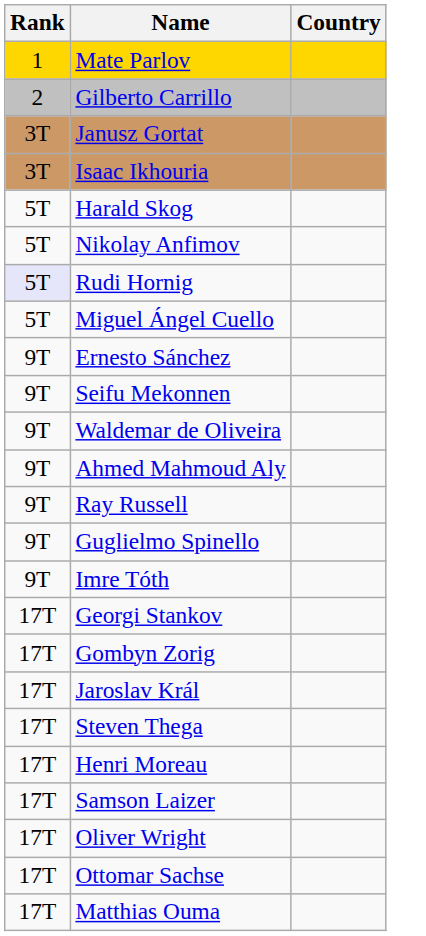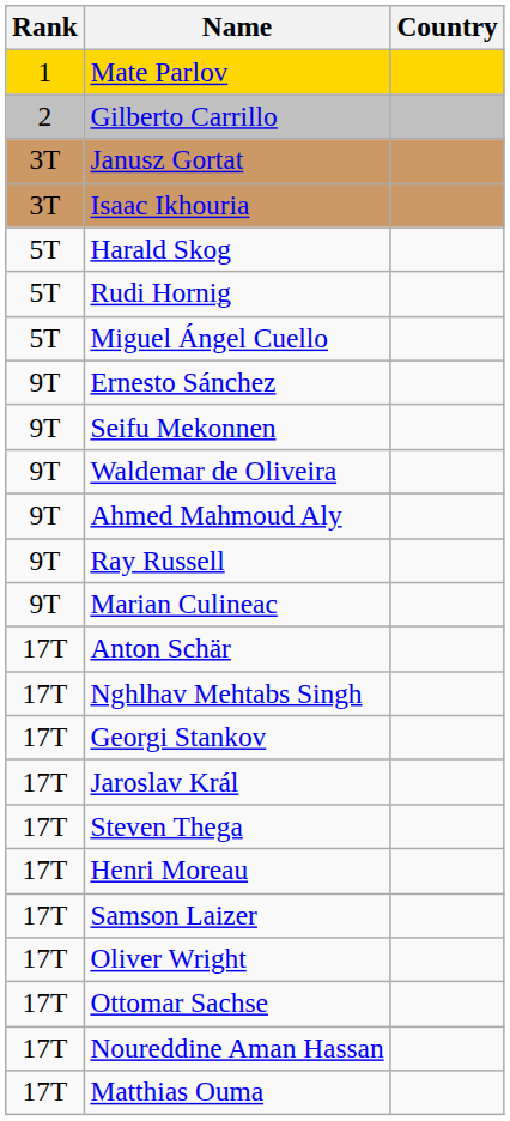 <table class="wikitable sortable" style="text-align:center">
 <tr>
 <th>Rank</th>
 <th>Name</th>
 <th>Country</th>
 </tr>
 <tr bgcolor=gold>
 <td>1</td>
 <td align="left"><a href='#'>Mate Parlov</a></td>
 <td align="left"></td>
 </tr>
 <tr bgcolor=silver>
 <td>2</td>
 <td align="left"><a href='#'>Gilberto Carrillo</a></td>
 <td align="left"></td>
 </tr>
 <tr bgcolor=#CC9966>
 <td>3T</td>
 <td align="left"><a href='#'>Janusz Gortat</a></td>
 <td align="left"></td>
 </tr>
 <tr bgcolor=#CC9966>
 <td>3T</td>
 <td align="left"><a href='#'>Isaac Ikhouria</a></td>
 <td align="left"></td>
 </tr>
 <tr>
 <td>5T</td>
 <td align="left"><a href='#'>Harald Skog</a></td>
 <td align="left"></td>
 </tr>
 <tr>
 <td>5T</td>
-<td align="left"><a href='#'>Nikolay Anfimov</a></td>
-<td align="left"></td>
-</tr>
-<tr>
-<td style="background: lavender;">5T</td>
 <td align="left"><a href='#'>Rudi Hornig</a></td>
 <td align="left"></td>
 </tr>
 <tr>
 <td>5T</td>
 <td align="left"><a href='#'>Miguel Ángel Cuello</a></td>
 <td align="left"></td>
 </tr>
 <tr>
 <td>9T</td>
 <td align="left"><a href='#'>Ernesto Sánchez</a></td>
 <td align="left"></td>
 </tr>
 <tr>
 <td>9T</td>
 <td align="left"><a href='#'>Seifu Mekonnen</a></td>
 <td align="left"></td>
 </tr>
 <tr>
 <td>9T</td>
 <td align="left"><a href='#'>Waldemar de Oliveira</a></td>
 <td align="left"></td>
 </tr>
 <tr>
 <td>9T</td>
 <td align="left"><a href='#'>Ahmed Mahmoud Aly</a></td>
 <td align="left"></td>
 </tr>
 <tr>
 <td>9T</td>
 <td align="left"><a href='#'>Ray Russell</a></td>
 <td align="left"></td>
 </tr>
 <tr>
 <td>9T</td>
-<td align="left"><a href='#'>Guglielmo Spinello</a></td>
+<td align="left"><a href='#'>Marian Culineac</a></td>
 <td align="left"></td>
 </tr>
 <tr>
-<td>9T</td>
-<td align="left"><a href='#'>Imre Tóth</a></td>
+<td>17T</td>
+<td align="left"><a href='#'>Anton Schär</a></td>
+<td align="left"></td>
+</tr>
+<tr>
+<td>17T</td>
+<td align="left"><a href='#'>Nghlhav Mehtabs Singh</a></td>
 <td align="left"></td>
 </tr>
 <tr>
 <td>17T</td>
 <td align="left"><a href='#'>Georgi Stankov</a></td>
-<td align="left"></td>
-</tr>
-<tr>
-<td>17T</td>
-<td align="left"><a href='#'>Gombyn Zorig</a></td>
 <td align="left"></td>
 </tr>
 <tr>
 <td>17T</td>
 <td align="left"><a href='#'>Jaroslav Král</a></td>
 <td align="left"></td>
 </tr>
 <tr>
 <td>17T</td>
 <td align="left"><a href='#'>Steven Thega</a></td>
 <td align="left"></td>
 </tr>
 <tr>
 <td>17T</td>
 <td align="left"><a href='#'>Henri Moreau</a></td>
 <td align="left"></td>
 </tr>
 <tr>
 <td>17T</td>
 <td align="left"><a href='#'>Samson Laizer</a></td>
 <td align="left"></td>
 </tr>
 <tr>
 <td>17T</td>
 <td align="left"><a href='#'>Oliver Wright</a></td>
 <td align="left"></td>
 </tr>
 <tr>
 <td>17T</td>
 <td align="left"><a href='#'>Ottomar Sachse</a></td>
 <td align="left"></td>
 </tr>
 <tr>
 <td>17T</td>
+<td align="left"><a href='#'>Noureddine Aman Hassan</a></td>
+<td align="left"></td>
+</tr>
+<tr>
+<td>17T</td>
 <td align="left"><a href='#'>Matthias Ouma</a></td>
 <td align="left"></td>
 </tr>
 </table>
